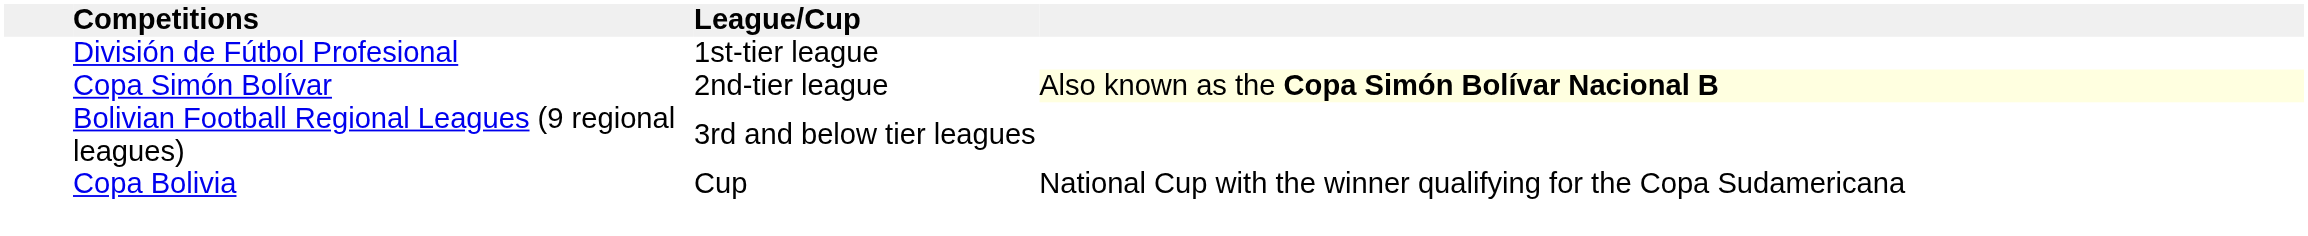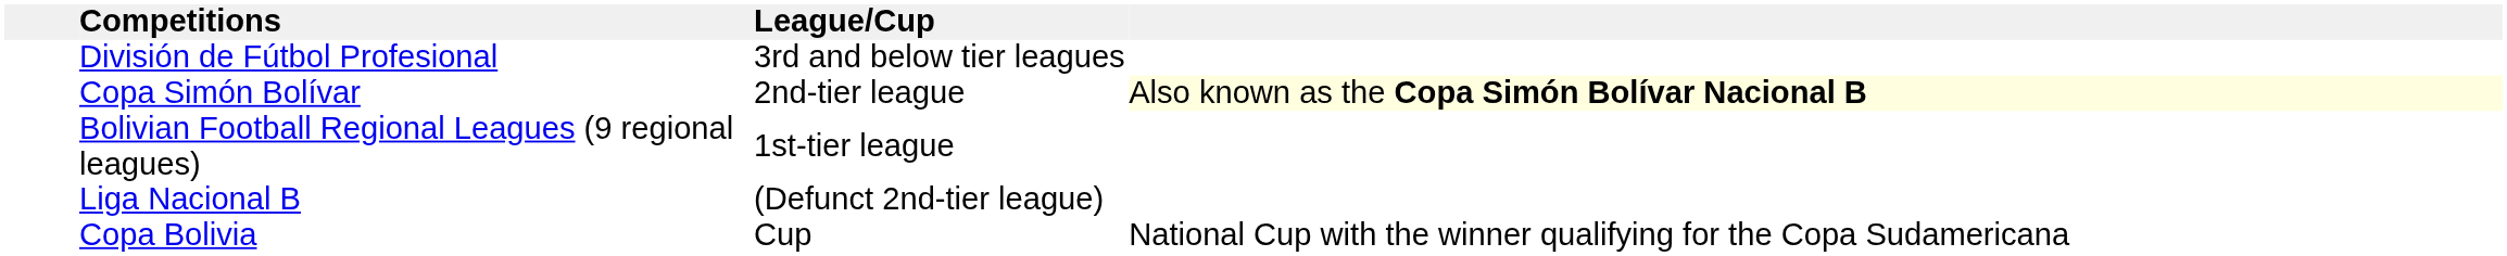 <table width="100%" cellspacing="0" cellpadding="0">
 <tr bgcolor="F0F0F0">
 <th width="3%" align="left"></th>
 <th width="27%" align="left">Competitions</th>
 <th width="15%" align="left">League/Cup</th>
 <th width="55%" align="left"></th>
 </tr>
 <tr>
 <td></td>
 <td><a href='#'>División de Fútbol Profesional</a></td>
-<td>1st-tier league</td>
+<td>3rd and below tier leagues</td>
 <td></td>
 </tr>
 <tr>
 <td></td>
 <td><a href='#'>Copa Simón Bolívar</a></td>
 <td>2nd-tier league</td>
 <td style="background: lightyellow;">Also known as the <strong>Copa Simón Bolívar Nacional B</strong></td>
 </tr>
 <tr>
 <td></td>
 <td><a href='#'>Bolivian Football Regional Leagues</a> (9 regional leagues)</td>
-<td>3rd and below tier leagues</td>
+<td>1st-tier league</td>
+<td></td>
+</tr>
+<tr>
+<td></td>
+<td><a href='#'>Liga Nacional B</a></td>
+<td>(Defunct 2nd-tier league)</td>
 <td></td>
 </tr>
 <tr>
 <td></td>
 <td><a href='#'>Copa Bolivia</a></td>
 <td>Cup</td>
 <td>National Cup with the winner qualifying for the Copa Sudamericana</td>
 </tr>
 <tr>
 </tr>
 </table>
